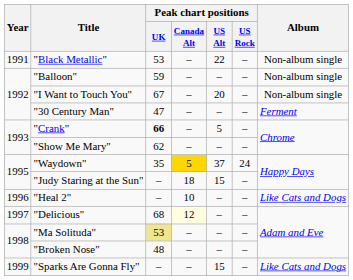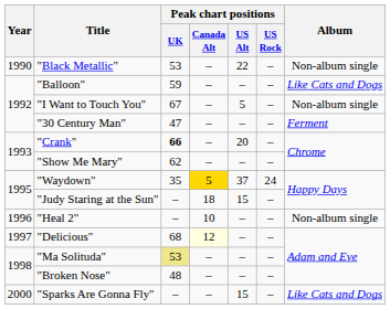 <table class="wikitable">
 <tr>
 <th rowspan="2">Year</th>
 <th rowspan="2">Title</th>
 <th colspan="4">Peak chart positions</th>
 <th rowspan="2">Album</th>
 </tr>
 <tr>
 <th width="30"><small><a href='#'>UK</a></small></th>
 <th width="30"><small><a href='#'>Canada Alt</a></small></th>
 <th width="30"><small><a href='#'>US Alt</a></small></th>
 <th width="30"><small><a href='#'>US Rock</a></small></th>
 </tr>
 <tr>
-<td>1991</td>
+<td>1990</td>
 <td>"<a href='#'>Black Metallic</a>"</td>
 <td style="text-align:center;">53</td>
 <td style="text-align:center;">–</td>
 <td style="text-align:center;">22</td>
 <td style="text-align:center;">–</td>
 <td style="text-align:center;">Non-album single</td>
 </tr>
 <tr>
 <td rowspan="3">1992</td>
 <td>"Balloon"</td>
 <td style="text-align:center;">59</td>
 <td style="text-align:center;">–</td>
 <td style="text-align:center;">–</td>
 <td style="text-align:center;">–</td>
-<td style="text-align:center;">Non-album single</td>
+<td><em><a href='#'>Like Cats and Dogs</a></em></td>
 </tr>
 <tr>
 <td>"I Want to Touch You"</td>
 <td style="text-align:center;">67</td>
 <td style="text-align:center;">–</td>
-<td style="text-align:center;">20</td>
+<td style="text-align:center;">5</td>
 <td style="text-align:center;">–</td>
 <td style="text-align:center;">Non-album single</td>
 </tr>
 <tr>
 <td>"30 Century Man"</td>
 <td style="text-align:center;">47</td>
 <td style="text-align:center;">–</td>
 <td style="text-align:center;">–</td>
 <td style="text-align:center;">–</td>
 <td rowspan="1"><em><a href='#'>Ferment</a></em></td>
 </tr>
 <tr>
 <td rowspan="2">1993</td>
 <td>"<a href='#'>Crank</a>"</td>
 <td style="text-align:center;"><strong>66</strong></td>
 <td style="text-align:center;">–</td>
-<td style="text-align:center;">5</td>
+<td style="text-align:center;">20</td>
 <td style="text-align:center;">–</td>
 <td rowspan="2"><em><a href='#'>Chrome</a></em></td>
 </tr>
 <tr>
 <td>"Show Me Mary"</td>
 <td style="text-align:center;">62</td>
 <td style="text-align:center;">–</td>
 <td style="text-align:center;">–</td>
 <td style="text-align:center;">–</td>
 </tr>
 <tr>
 <td rowspan="2">1995</td>
 <td>"Waydown"</td>
 <td style="text-align:center;">35</td>
 <td style="background: gold; text-align:center;">5</td>
 <td style="text-align:center;">37</td>
 <td style="text-align:center;">24</td>
 <td rowspan="2"><em><a href='#'>Happy Days</a></em></td>
 </tr>
 <tr>
 <td>"Judy Staring at the Sun"</td>
 <td style="text-align:center;">–</td>
 <td style="text-align:center;">18</td>
 <td style="text-align:center;">15</td>
 <td style="text-align:center;">–</td>
 </tr>
 <tr>
 <td>1996</td>
 <td>"Heal 2"</td>
 <td style="text-align:center;">–</td>
 <td style="text-align:center;">10</td>
 <td style="text-align:center;">–</td>
 <td style="text-align:center;">–</td>
-<td><em><a href='#'>Like Cats and Dogs</a></em></td>
+<td style="text-align:center;">Non-album single</td>
 </tr>
 <tr>
 <td>1997</td>
 <td>"Delicious"</td>
 <td style="text-align:center;">68</td>
 <td style="background: lightyellow; text-align:center;">12</td>
 <td style="text-align:center;">–</td>
 <td style="text-align:center;">–</td>
 <td rowspan="3"><em><a href='#'>Adam and Eve</a></em></td>
 </tr>
 <tr>
 <td rowspan="2">1998</td>
 <td>"Ma Solituda"</td>
 <td style="background: khaki; text-align:center;">53</td>
 <td style="text-align:center;">–</td>
 <td style="text-align:center;">–</td>
 <td style="text-align:center;">–</td>
 </tr>
 <tr>
 <td>"Broken Nose"</td>
 <td style="text-align:center;">48</td>
 <td style="text-align:center;">–</td>
 <td style="text-align:center;">–</td>
 <td style="text-align:center;">–</td>
 </tr>
 <tr>
-<td>1999</td>
+<td>2000</td>
 <td>"Sparks Are Gonna Fly"</td>
 <td style="text-align:center;">–</td>
 <td style="text-align:center;">–</td>
 <td style="text-align:center;">15</td>
 <td style="text-align:center;">–</td>
 <td><em><a href='#'>Like Cats and Dogs</a></em></td>
 </tr>
 </table>
